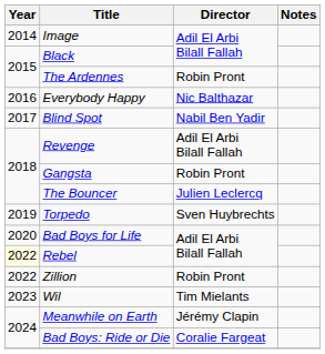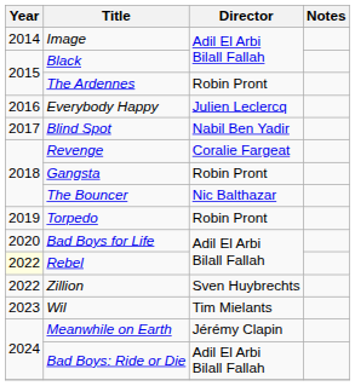 <table class="wikitable">
 <tr>
 <th>Year</th>
 <th>Title</th>
 <th>Director</th>
 <th>Notes</th>
 </tr>
 <tr>
 <td>2014</td>
 <td><em>Image</em></td>
 <td rowspan=2><a href='#'>Adil El Arbi<br>Bilall Fallah</a></td>
 <td></td>
 </tr>
 <tr>
 <td rowspan=2>2015</td>
 <td><em><a href='#'>Black</a></em></td>
 <td></td>
 </tr>
 <tr>
 <td><em><a href='#'>The Ardennes</a></em></td>
 <td>Robin Pront</td>
 <td></td>
 </tr>
 <tr>
 <td>2016</td>
 <td><em>Everybody Happy</em></td>
-<td><a href='#'>Nic Balthazar</a></td>
+<td><a href='#'>Julien Leclercq</a></td>
 <td></td>
 </tr>
 <tr>
 <td>2017</td>
 <td><em><a href='#'>Blind Spot</a></em></td>
 <td><a href='#'>Nabil Ben Yadir</a></td>
 <td></td>
 </tr>
 <tr>
 <td rowspan=3>2018</td>
 <td><em><a href='#'>Revenge</a></em></td>
-<td>Adil El Arbi<br>Bilall Fallah</td>
+<td><a href='#'>Coralie Fargeat</a></td>
 <td></td>
 </tr>
 <tr>
 <td><em><a href='#'>Gangsta</a></em></td>
 <td>Robin Pront</td>
 <td></td>
 </tr>
 <tr>
 <td><em><a href='#'>The Bouncer</a></em></td>
-<td><a href='#'>Julien Leclercq</a></td>
+<td><a href='#'>Nic Balthazar</a></td>
 <td></td>
 </tr>
 <tr>
 <td>2019</td>
 <td><em><a href='#'>Torpedo</a></em></td>
-<td>Sven Huybrechts</td>
+<td>Robin Pront</td>
 <td></td>
 </tr>
 <tr>
 <td>2020</td>
 <td><em><a href='#'>Bad Boys for Life</a></em></td>
 <td rowspan=2>Adil El Arbi<br>Bilall Fallah</td>
 <td></td>
 </tr>
 <tr>
 <td style="background: lightyellow;">2022</td>
 <td><em><a href='#'>Rebel</a></em></td>
 <td></td>
 </tr>
 <tr>
 <td>2022</td>
 <td><em>Zillion</em></td>
-<td>Robin Pront</td>
+<td>Sven Huybrechts</td>
 </tr>
 <tr>
 <td>2023</td>
 <td><em>Wil</em></td>
 <td>Tim Mielants</td>
 <td></td>
 </tr>
 <tr>
 <td rowspan=2>2024</td>
 <td><em><a href='#'>Meanwhile on Earth</a></em></td>
 <td>Jérémy Clapin</td>
 <td></td>
 </tr>
 <tr>
 <td><em><a href='#'>Bad Boys: Ride or Die</a></em></td>
-<td><a href='#'>Coralie Fargeat</a></td>
+<td>Adil El Arbi<br>Bilall Fallah</td>
 <td></td>
 </tr>
 <tr>
 </tr>
 </table>
